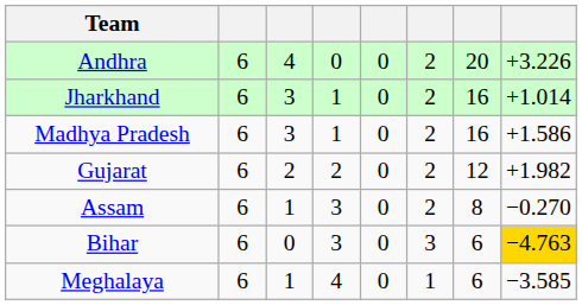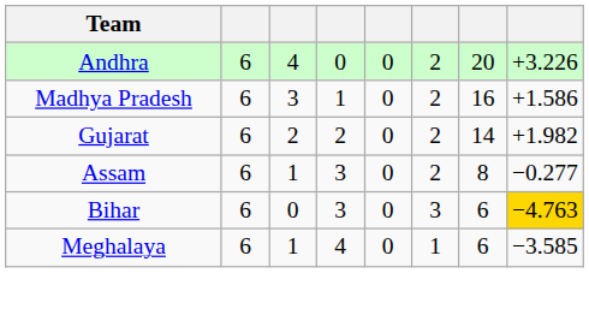 <table class="wikitable" style="text-align:center">
 <tr>
 <th style="width:140px;">Team</th>
 <th style="width:25px;"></th>
 <th style="width:25px;"></th>
 <th style="width:25px;"></th>
 <th style="width:25px;"></th>
 <th style="width:25px;"></th>
 <th style="width:25px;"></th>
 <th style="width:40px;"></th>
 </tr>
 <tr style="background:#cfc;">
 <td><a href='#'>Andhra</a></td>
 <td>6</td>
 <td>4</td>
 <td>0</td>
 <td>0</td>
 <td>2</td>
 <td>20</td>
 <td>+3.226</td>
 </tr>
-<tr style="background:#cfc;">
-<td><a href='#'>Jharkhand</a></td>
-<td>6</td>
-<td>3</td>
-<td>1</td>
-<td>0</td>
-<td>2</td>
-<td>16</td>
-<td>+1.014</td>
-</tr>
 <tr>
 <td><a href='#'>Madhya Pradesh</a></td>
 <td>6</td>
 <td>3</td>
 <td>1</td>
 <td>0</td>
 <td>2</td>
 <td>16</td>
 <td>+1.586</td>
 </tr>
 <tr>
 <td><a href='#'>Gujarat</a></td>
 <td>6</td>
 <td>2</td>
 <td>2</td>
 <td>0</td>
 <td>2</td>
-<td>12</td>
+<td>14</td>
 <td>+1.982</td>
 </tr>
 <tr>
 <td><a href='#'>Assam</a></td>
 <td>6</td>
 <td>1</td>
 <td>3</td>
 <td>0</td>
 <td>2</td>
 <td>8</td>
-<td>−0.270</td>
+<td>−0.277</td>
 </tr>
 <tr>
 <td><a href='#'>Bihar</a></td>
 <td>6</td>
 <td>0</td>
 <td>3</td>
 <td>0</td>
 <td>3</td>
 <td>6</td>
 <td style="background: gold;">−4.763</td>
 </tr>
 <tr>
 <td><a href='#'>Meghalaya</a></td>
 <td>6</td>
 <td>1</td>
 <td>4</td>
 <td>0</td>
 <td>1</td>
 <td>6</td>
 <td>−3.585</td>
 </tr>
 </table>
